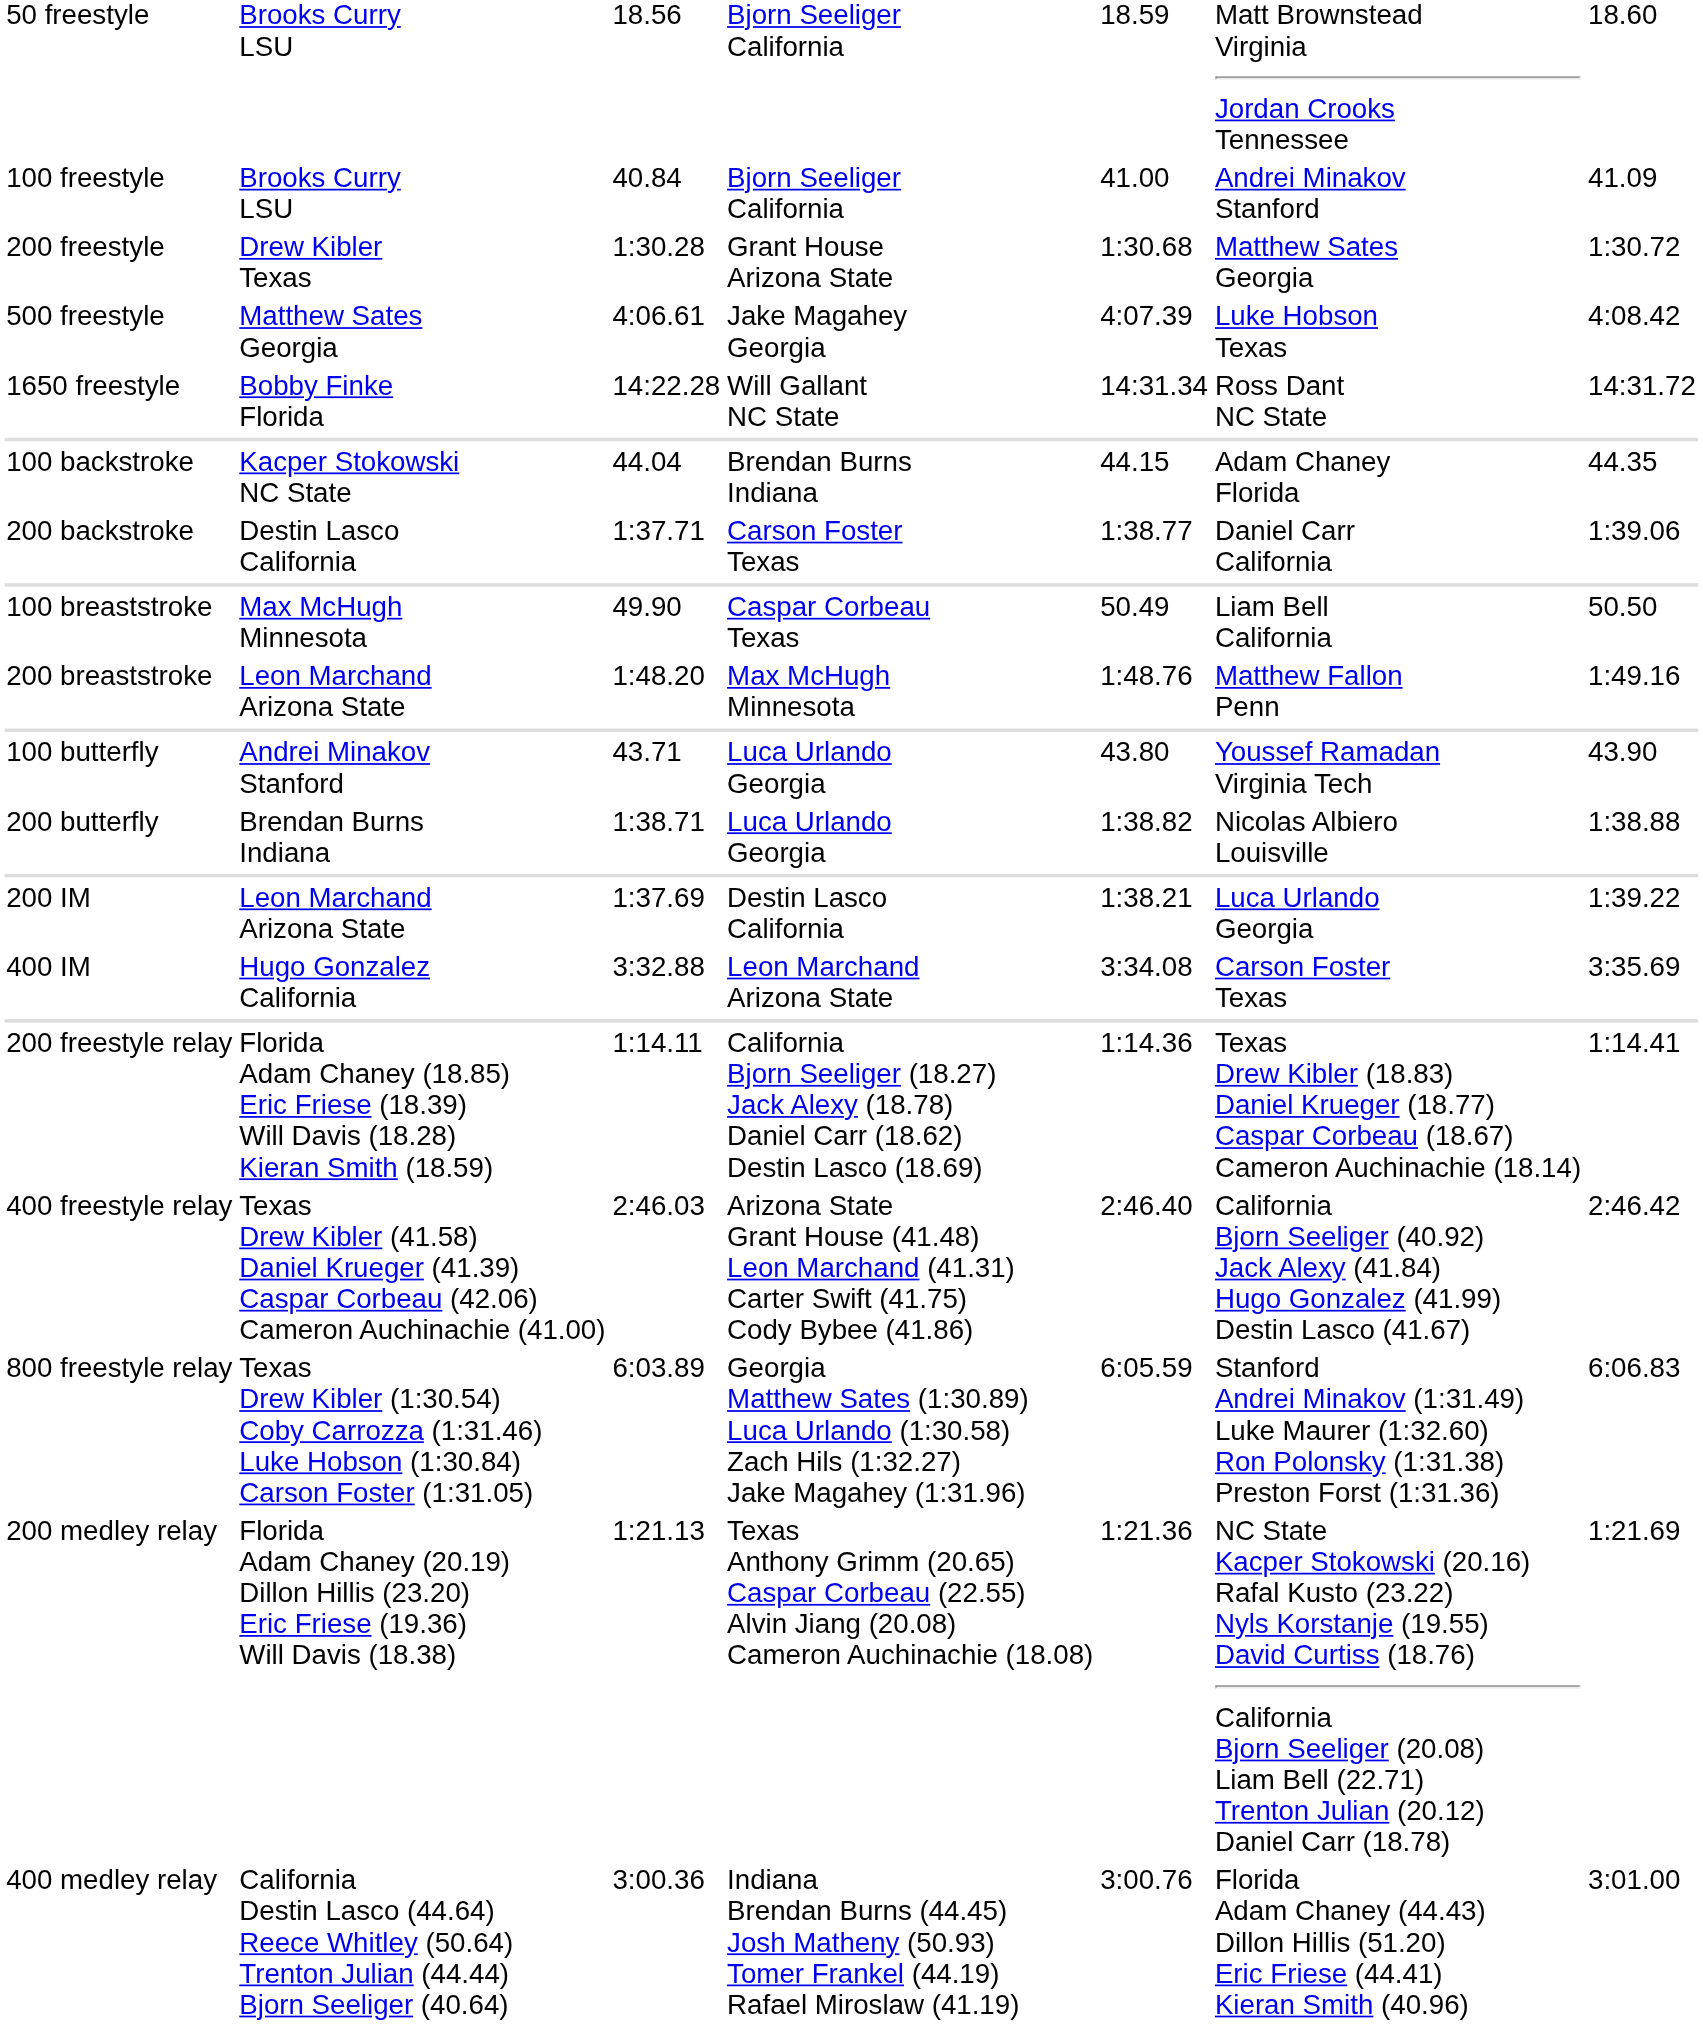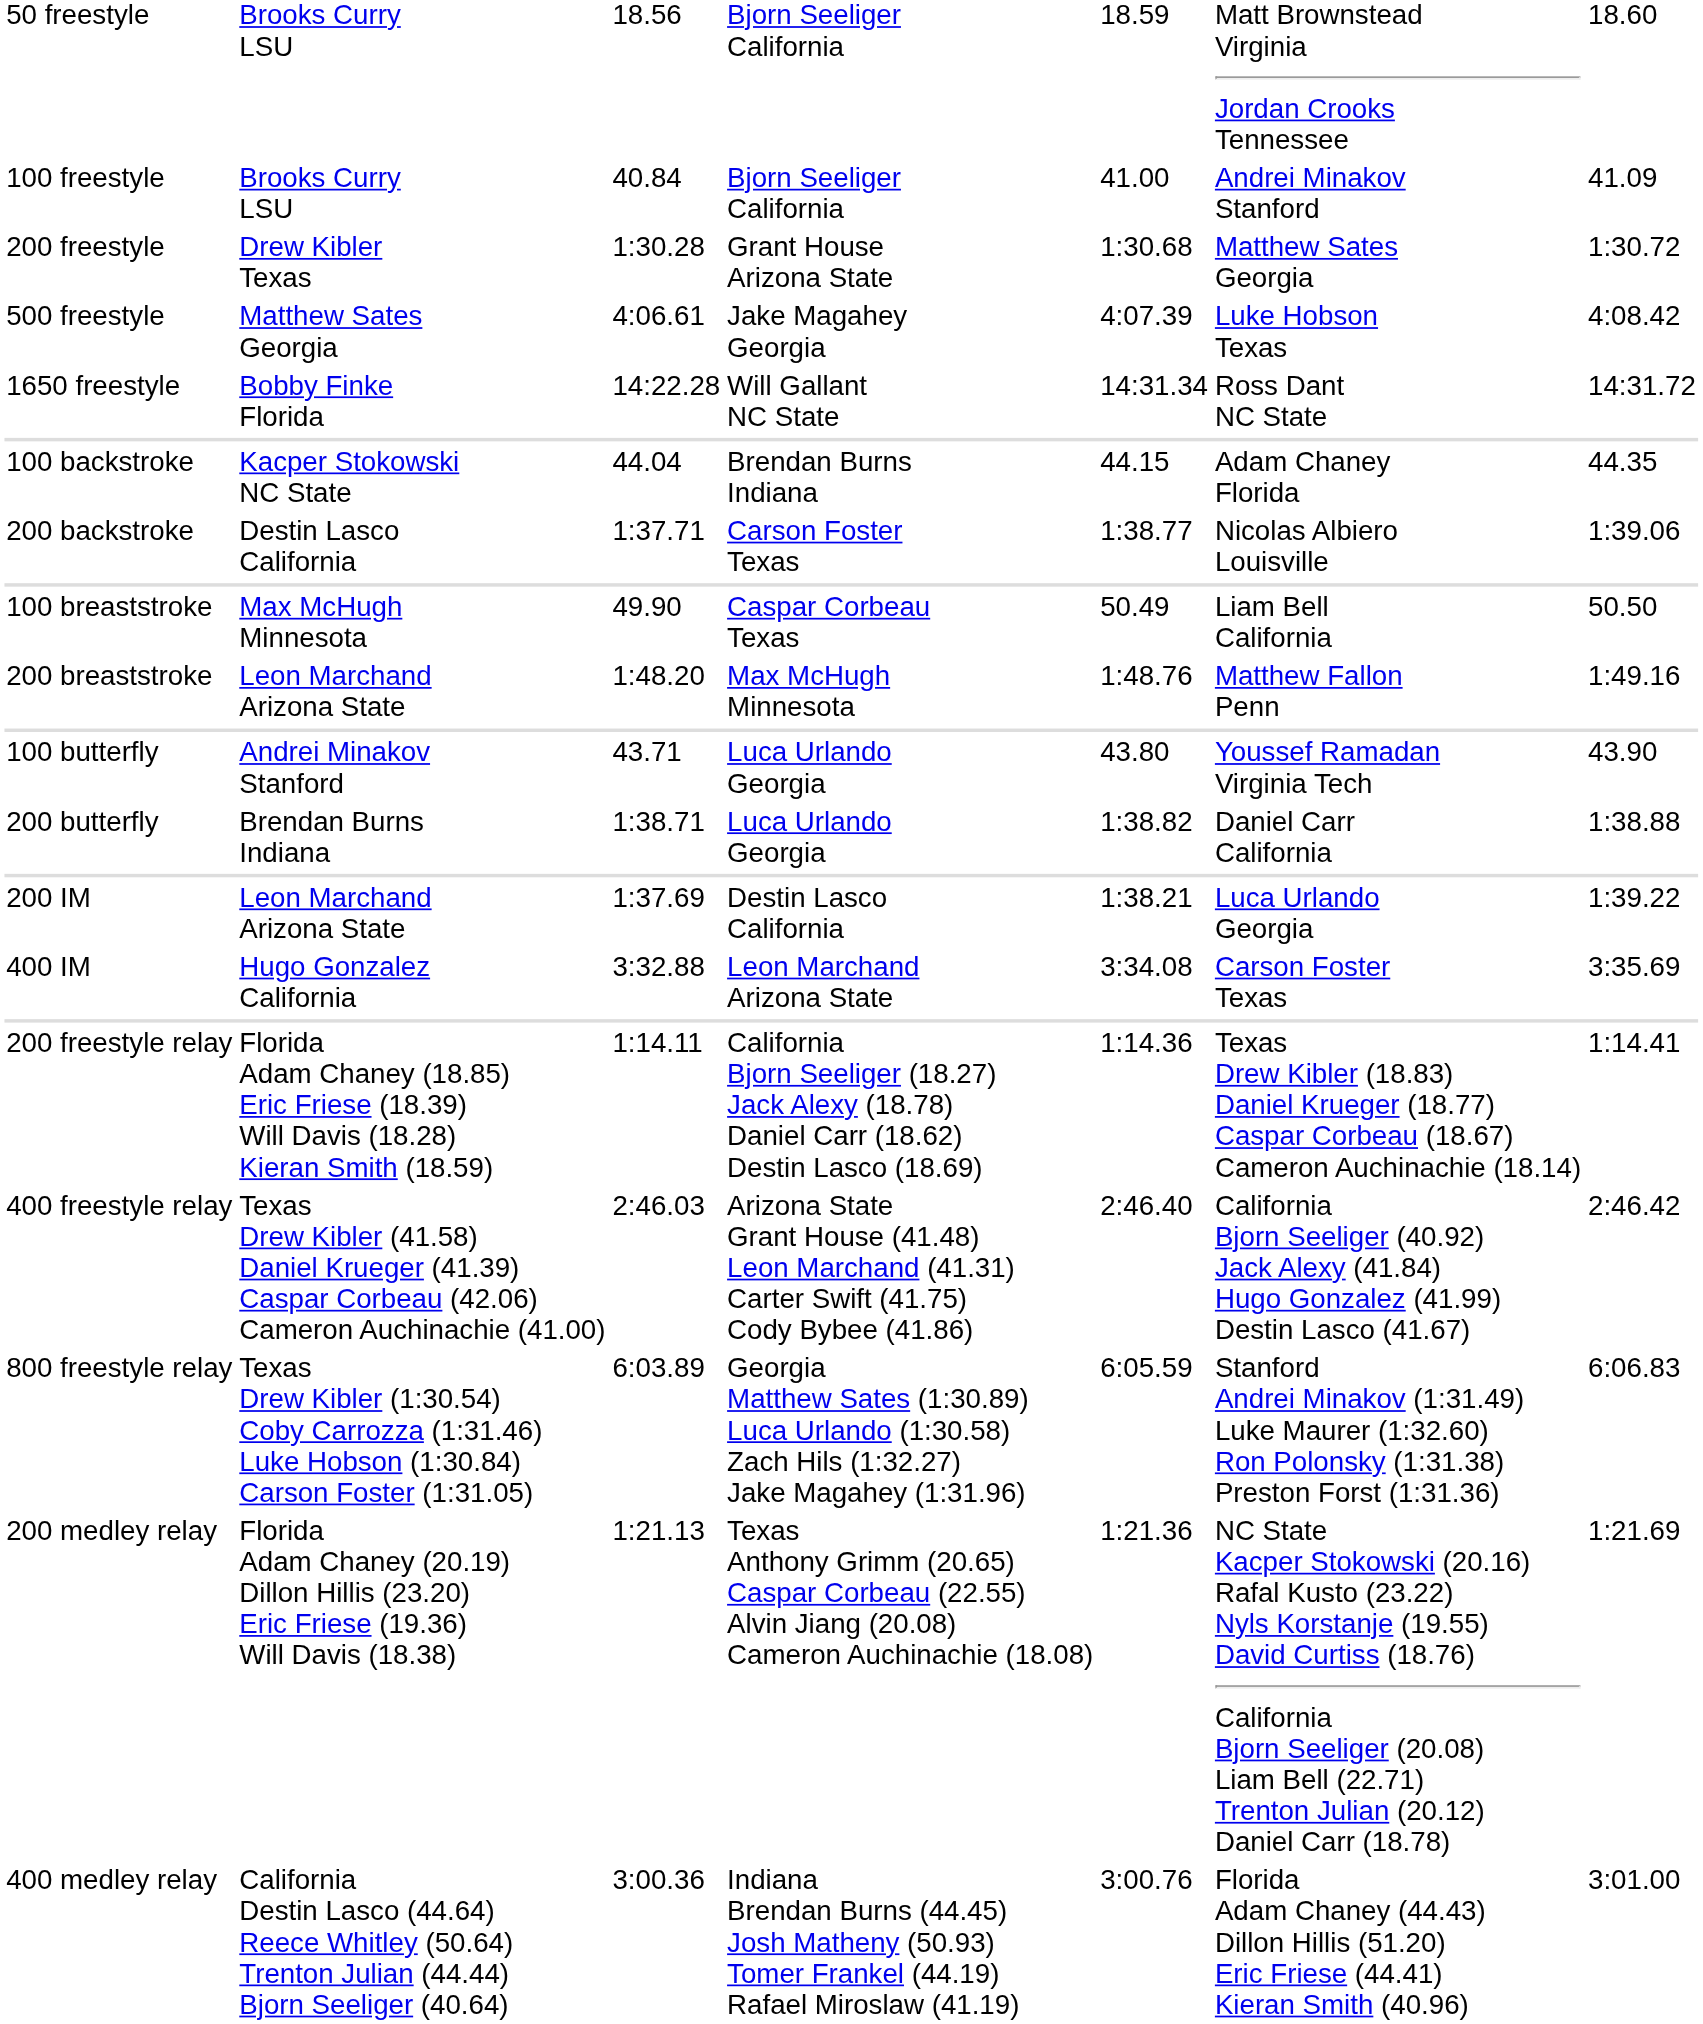 <table>
 <tr valign="top">
 <td>50 freestyle</td>
 <td><a href='#'>Brooks Curry</a> <br>LSU</td>
 <td>18.56</td>
 <td><a href='#'>Bjorn Seeliger</a> <br>California</td>
 <td>18.59</td>
 <td>Matt Brownstead <br>Virginia <hr> <a href='#'>Jordan Crooks</a> <br>Tennessee</td>
 <td>18.60</td>
 </tr>
 <tr valign="top">
 <td>100 freestyle</td>
 <td><a href='#'>Brooks Curry</a> <br>LSU</td>
 <td>40.84</td>
 <td><a href='#'>Bjorn Seeliger</a> <br>California</td>
 <td>41.00</td>
 <td><a href='#'>Andrei Minakov</a> <br>Stanford</td>
 <td>41.09</td>
 </tr>
 <tr valign="top">
 <td>200 freestyle</td>
 <td><a href='#'>Drew Kibler</a> <br>Texas</td>
 <td>1:30.28</td>
 <td>Grant House <br> Arizona State</td>
 <td>1:30.68</td>
 <td><a href='#'>Matthew Sates</a> <br>Georgia</td>
 <td>1:30.72</td>
 </tr>
 <tr valign="top">
 <td>500 freestyle</td>
 <td><a href='#'>Matthew Sates</a> <br>Georgia</td>
 <td>4:06.61</td>
 <td>Jake Magahey <br>Georgia</td>
 <td>4:07.39</td>
 <td><a href='#'>Luke Hobson</a> <br>Texas</td>
 <td>4:08.42</td>
 </tr>
 <tr valign="top">
 <td>1650 freestyle</td>
 <td><a href='#'>Bobby Finke</a> <br>Florida</td>
 <td>14:22.28</td>
 <td>Will Gallant <br>NC State</td>
 <td>14:31.34</td>
 <td>Ross Dant <br>NC State</td>
 <td>14:31.72</td>
 </tr>
 <tr bgcolor=#DDDDDD>
 <td colspan=10></td>
 </tr>
 <tr valign="top">
 <td>100 backstroke</td>
 <td><a href='#'>Kacper Stokowski</a> <br>NC State</td>
 <td>44.04</td>
 <td>Brendan Burns <br>Indiana</td>
 <td>44.15</td>
 <td>Adam Chaney <br>Florida</td>
 <td>44.35</td>
 </tr>
 <tr valign="top">
 <td>200 backstroke</td>
 <td>Destin Lasco <br>California</td>
 <td>1:37.71</td>
 <td><a href='#'>Carson Foster</a> <br>Texas</td>
 <td>1:38.77</td>
-<td>Daniel Carr <br>California</td>
+<td>Nicolas Albiero <br>Louisville</td>
 <td>1:39.06</td>
 </tr>
 <tr bgcolor=#DDDDDD>
 <td colspan=10></td>
 </tr>
 <tr valign="top">
 <td>100 breaststroke</td>
 <td><a href='#'>Max McHugh</a> <br>Minnesota</td>
 <td>49.90</td>
 <td><a href='#'>Caspar Corbeau</a> <br>Texas</td>
 <td>50.49</td>
 <td>Liam Bell <br>California</td>
 <td>50.50</td>
 </tr>
 <tr valign="top">
 <td>200 breaststroke</td>
 <td><a href='#'>Leon Marchand</a> <br>Arizona State</td>
 <td>1:48.20</td>
 <td><a href='#'>Max McHugh</a> <br>Minnesota</td>
 <td>1:48.76</td>
 <td><a href='#'>Matthew Fallon</a> <br>Penn</td>
 <td>1:49.16</td>
 </tr>
 <tr bgcolor=#DDDDDD>
 <td colspan=10></td>
 </tr>
 <tr valign="top">
 <td>100 butterfly</td>
 <td><a href='#'>Andrei Minakov</a> <br>Stanford</td>
 <td>43.71</td>
 <td><a href='#'>Luca Urlando</a> <br>Georgia</td>
 <td>43.80</td>
 <td><a href='#'>Youssef Ramadan</a> <br>Virginia Tech</td>
 <td>43.90</td>
 </tr>
 <tr valign="top">
 <td>200 butterfly</td>
 <td>Brendan Burns <br>Indiana</td>
 <td>1:38.71</td>
 <td><a href='#'>Luca Urlando</a> <br>Georgia</td>
 <td>1:38.82</td>
-<td>Nicolas Albiero <br>Louisville</td>
+<td>Daniel Carr <br>California</td>
 <td>1:38.88</td>
 </tr>
 <tr bgcolor=#DDDDDD>
 <td colspan=10></td>
 </tr>
 <tr valign="top">
 <td>200 IM</td>
 <td><a href='#'>Leon Marchand</a> <br>Arizona State</td>
 <td>1:37.69</td>
 <td>Destin Lasco <br>California</td>
 <td>1:38.21</td>
 <td><a href='#'>Luca Urlando</a> <br>Georgia</td>
 <td>1:39.22</td>
 </tr>
 <tr valign="top">
 <td>400 IM</td>
 <td><a href='#'>Hugo Gonzalez</a> <br>California</td>
 <td>3:32.88</td>
 <td><a href='#'>Leon Marchand</a> <br>Arizona State</td>
 <td>3:34.08</td>
 <td><a href='#'>Carson Foster</a> <br>Texas</td>
 <td>3:35.69</td>
 </tr>
 <tr bgcolor=#DDDDDD>
 <td colspan=10></td>
 </tr>
 <tr valign="top">
 <td>200 freestyle relay</td>
 <td>Florida <br>Adam Chaney (18.85) <br><a href='#'>Eric Friese</a> (18.39) <br>Will Davis (18.28) <br><a href='#'>Kieran Smith</a> (18.59)</td>
 <td>1:14.11</td>
 <td>California <br><a href='#'>Bjorn Seeliger</a> (18.27) <br><a href='#'>Jack Alexy</a> (18.78) <br>Daniel Carr (18.62) <br>Destin Lasco (18.69)</td>
 <td>1:14.36</td>
 <td>Texas <br><a href='#'>Drew Kibler</a> (18.83) <br><a href='#'>Daniel Krueger</a> (18.77) <br><a href='#'>Caspar Corbeau</a> (18.67) <br>Cameron Auchinachie (18.14)</td>
 <td>1:14.41</td>
 </tr>
 <tr valign="top">
 <td>400 freestyle relay</td>
 <td>Texas <br><a href='#'>Drew Kibler</a> (41.58) <br><a href='#'>Daniel Krueger</a> (41.39) <br><a href='#'>Caspar Corbeau</a> (42.06) <br>Cameron Auchinachie (41.00)</td>
 <td>2:46.03</td>
 <td>Arizona State <br>Grant House (41.48) <br><a href='#'>Leon Marchand</a> (41.31) <br>Carter Swift (41.75) <br>Cody Bybee (41.86)</td>
 <td>2:46.40</td>
 <td>California <br><a href='#'>Bjorn Seeliger</a> (40.92) <br><a href='#'>Jack Alexy</a> (41.84) <br><a href='#'>Hugo Gonzalez</a> (41.99) <br>Destin Lasco (41.67)</td>
 <td>2:46.42</td>
 </tr>
 <tr valign="top">
 <td>800 freestyle relay</td>
 <td>Texas <br><a href='#'>Drew Kibler</a> (1:30.54) <br><a href='#'>Coby Carrozza</a> (1:31.46) <br><a href='#'>Luke Hobson</a> (1:30.84) <br><a href='#'>Carson Foster</a> (1:31.05)</td>
 <td>6:03.89</td>
 <td>Georgia <br><a href='#'>Matthew Sates</a> (1:30.89) <br><a href='#'>Luca Urlando</a> (1:30.58) <br>Zach Hils (1:32.27) <br>Jake Magahey (1:31.96)</td>
 <td>6:05.59</td>
 <td>Stanford <br><a href='#'>Andrei Minakov</a> (1:31.49) <br>Luke Maurer (1:32.60) <br><a href='#'>Ron Polonsky</a> (1:31.38) <br>Preston Forst (1:31.36)</td>
 <td>6:06.83</td>
 </tr>
 <tr valign="top">
 <td>200 medley relay</td>
 <td>Florida<br>Adam Chaney (20.19) <br>Dillon Hillis (23.20) <br><a href='#'>Eric Friese</a> (19.36) <br>Will Davis (18.38)</td>
 <td>1:21.13</td>
 <td>Texas <br>Anthony Grimm (20.65) <br><a href='#'>Caspar Corbeau</a> (22.55) <br>Alvin Jiang (20.08) <br>Cameron Auchinachie (18.08)</td>
 <td>1:21.36</td>
 <td>NC State <br><a href='#'>Kacper Stokowski</a> (20.16) <br>Rafal Kusto (23.22) <br><a href='#'>Nyls Korstanje</a> (19.55) <br><a href='#'>David Curtiss</a> (18.76) <hr>California<br><a href='#'>Bjorn Seeliger</a> (20.08) <br>Liam Bell (22.71) <br><a href='#'>Trenton Julian</a> (20.12) <br>Daniel Carr (18.78)</td>
 <td>1:21.69</td>
 </tr>
 <tr valign="top">
 <td>400 medley relay</td>
 <td>California<br>Destin Lasco (44.64) <br><a href='#'>Reece Whitley</a> (50.64) <br><a href='#'>Trenton Julian</a> (44.44) <br><a href='#'>Bjorn Seeliger</a> (40.64)</td>
 <td>3:00.36</td>
 <td>Indiana <br>Brendan Burns (44.45) <br><a href='#'>Josh Matheny</a> (50.93) <br><a href='#'>Tomer Frankel</a> (44.19) <br>Rafael Miroslaw (41.19)</td>
 <td>3:00.76</td>
 <td>Florida<br>Adam Chaney (44.43) <br>Dillon Hillis (51.20) <br><a href='#'>Eric Friese</a> (44.41) <br><a href='#'>Kieran Smith</a> (40.96)</td>
 <td>3:01.00</td>
 </tr>
 </table>
